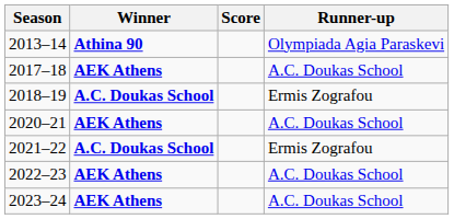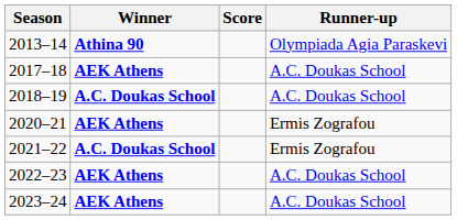 <table class="wikitable">
 <tr>
 <th>Season</th>
 <th>Winner</th>
 <th>Score</th>
 <th>Runner-up</th>
 </tr>
 <tr>
 <td>2013–14</td>
 <td><strong><a href='#'>Athina 90</a></strong></td>
 <td></td>
 <td><a href='#'>Olympiada Agia Paraskevi</a></td>
 </tr>
 <tr>
 <td>2017–18</td>
 <td><strong><a href='#'>AEK Athens</a></strong></td>
 <td></td>
 <td><a href='#'>A.C. Doukas School</a></td>
 </tr>
 <tr>
 <td>2018–19</td>
 <td><strong><a href='#'>A.C. Doukas School</a></strong></td>
 <td></td>
-<td>Ermis Zografou</td>
+<td><a href='#'>A.C. Doukas School</a></td>
 </tr>
 <tr>
 <td>2020–21</td>
 <td><strong><a href='#'>AEK Athens</a></strong></td>
 <td></td>
-<td><a href='#'>A.C. Doukas School</a></td>
+<td>Ermis Zografou</td>
 </tr>
 <tr>
 <td>2021–22</td>
 <td><strong><a href='#'>A.C. Doukas School</a></strong></td>
 <td></td>
 <td>Ermis Zografou</td>
 </tr>
 <tr>
 <td>2022–23</td>
 <td><strong><a href='#'>AEK Athens</a></strong></td>
 <td></td>
 <td><a href='#'>A.C. Doukas School</a></td>
 </tr>
 <tr>
 <td>2023–24</td>
 <td><strong><a href='#'>AEK Athens</a></strong></td>
 <td></td>
 <td><a href='#'>A.C. Doukas School</a></td>
 </tr>
 </table>
